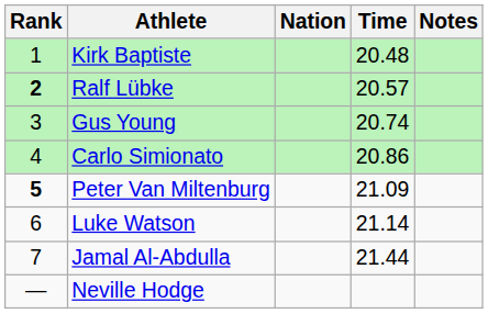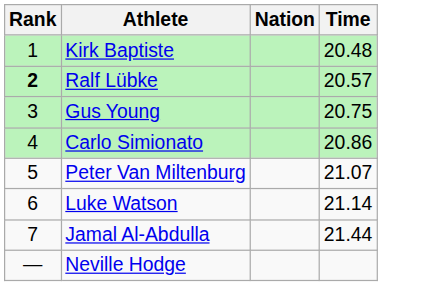 <table class="wikitable sortable" style="text-align:center">
 <tr>
 <th>Rank</th>
 <th>Athlete</th>
 <th>Nation</th>
 <th>Time</th>
-<th>Notes</th>
 </tr>
 <tr style="background:#bbf3bb;">
 <td>1</td>
 <td align=left><a href='#'>Kirk Baptiste</a></td>
 <td align=left></td>
 <td>20.48</td>
-<td></td>
 </tr>
 <tr style="background:#bbf3bb;">
 <td><strong>2</strong></td>
 <td align=left><a href='#'>Ralf Lübke</a></td>
 <td align=left></td>
 <td>20.57</td>
-<td></td>
 </tr>
 <tr style="background:#bbf3bb;">
 <td>3</td>
 <td align=left><a href='#'>Gus Young</a></td>
 <td align=left></td>
-<td>20.74</td>
-<td></td>
+<td>20.75</td>
 </tr>
 <tr style="background:#bbf3bb;">
 <td>4</td>
 <td align=left><a href='#'>Carlo Simionato</a></td>
 <td align=left></td>
 <td>20.86</td>
-<td></td>
 </tr>
 <tr>
-<td><strong>5</strong></td>
+<td>5</td>
 <td align=left><a href='#'>Peter Van Miltenburg</a></td>
 <td align=left></td>
-<td>21.09</td>
-<td></td>
+<td>21.07</td>
 </tr>
 <tr>
 <td>6</td>
 <td align=left><a href='#'>Luke Watson</a></td>
 <td align=left></td>
 <td>21.14</td>
-<td></td>
 </tr>
 <tr>
 <td>7</td>
 <td align=left><a href='#'>Jamal Al-Abdulla</a></td>
 <td align=left></td>
 <td>21.44</td>
-<td></td>
 </tr>
 <tr>
 <td data-sort-value=8>—</td>
 <td align=left><a href='#'>Neville Hodge</a></td>
 <td align=left></td>
 <td data-sort-value=99.99></td>
-<td></td>
 </tr>
 </table>
